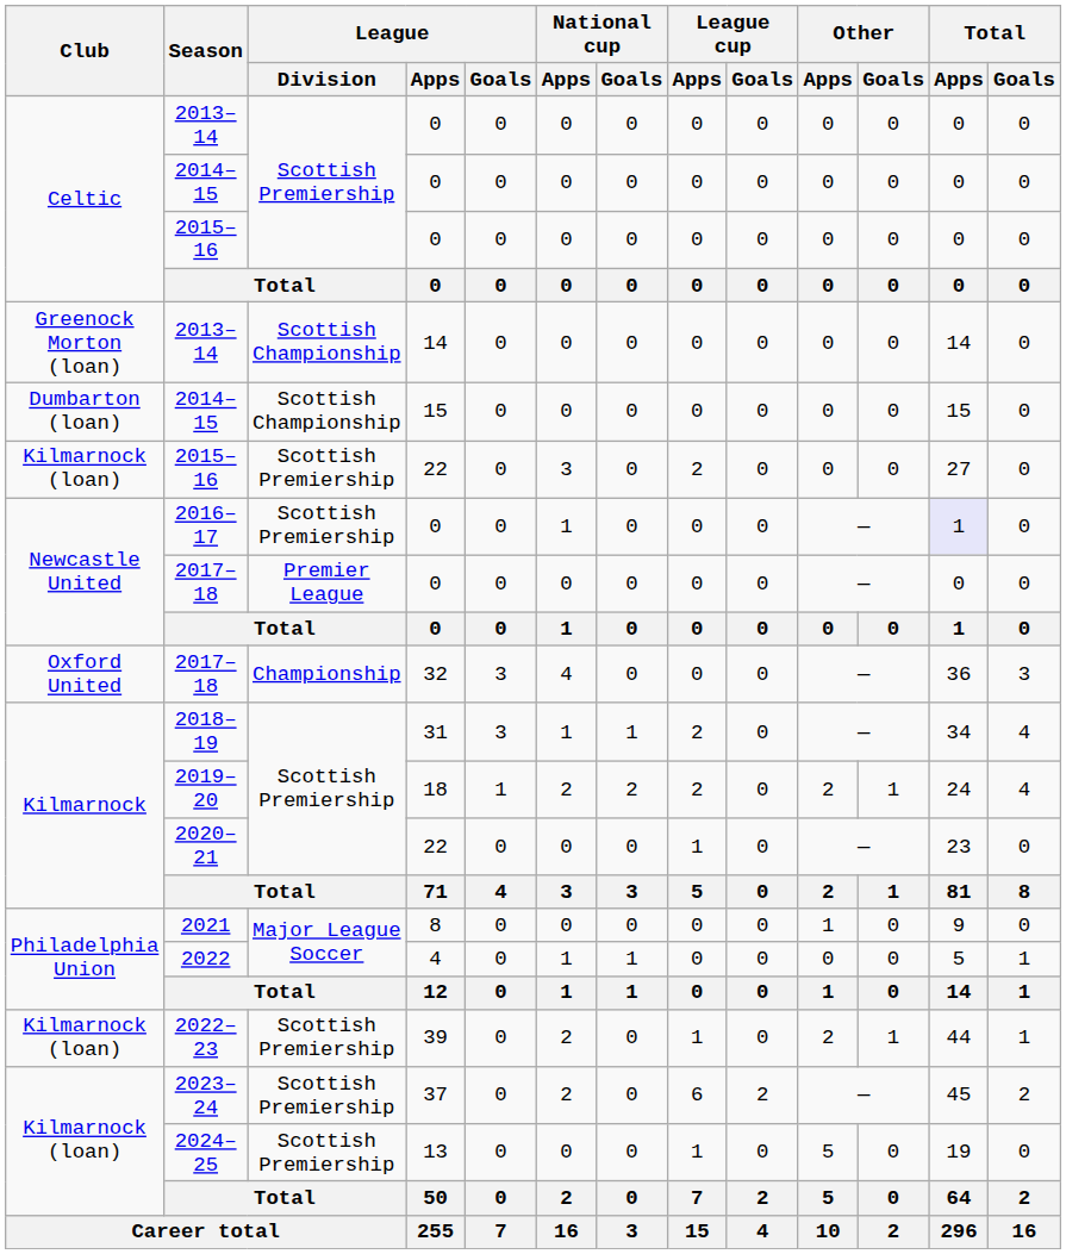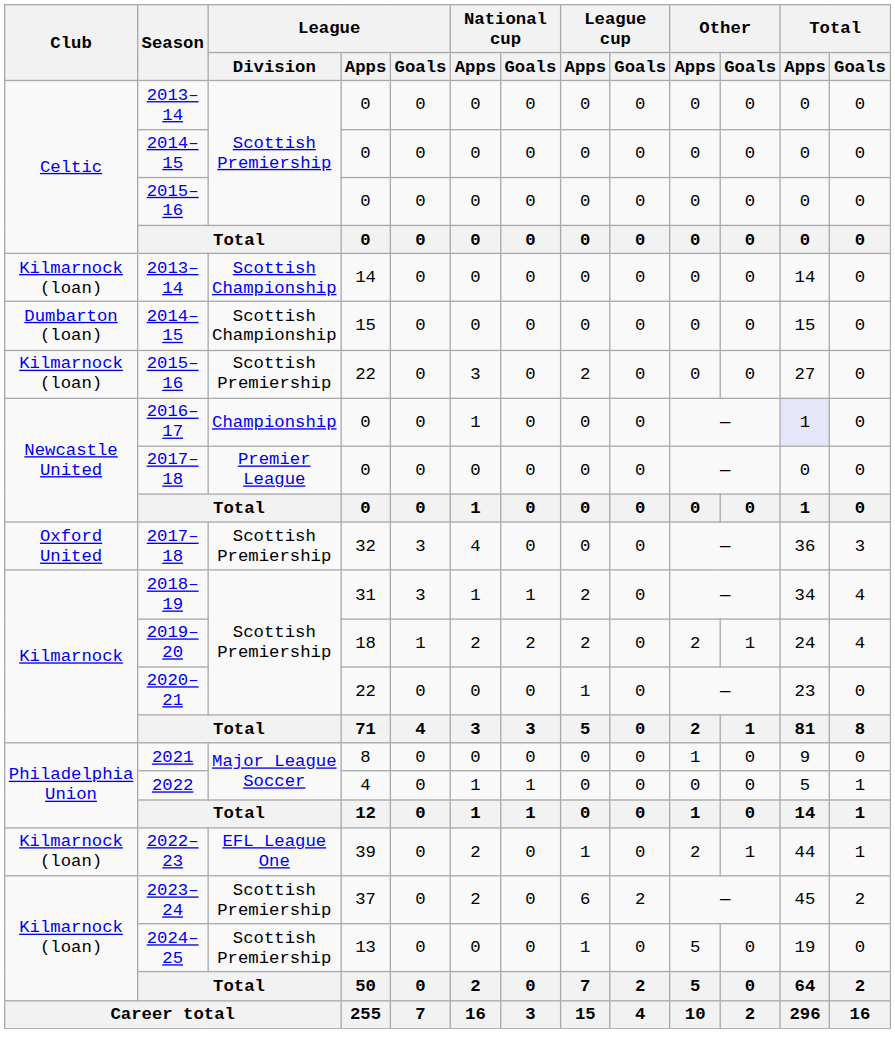 <table class="wikitable" style="text-align: center">
 <tr>
 <th rowspan="2">Club</th>
 <th rowspan="2">Season</th>
 <th colspan="3">League</th>
 <th colspan="2">National cup</th>
 <th colspan="2">League cup</th>
 <th colspan="2">Other</th>
 <th colspan="2">Total</th>
 </tr>
 <tr>
 <th>Division</th>
 <th>Apps</th>
 <th>Goals</th>
 <th>Apps</th>
 <th>Goals</th>
 <th>Apps</th>
 <th>Goals</th>
 <th>Apps</th>
 <th>Goals</th>
 <th>Apps</th>
 <th>Goals</th>
 </tr>
 <tr>
 <td rowspan="4"><a href='#'>Celtic</a></td>
 <td><a href='#'>2013–14</a></td>
 <td rowspan="3"><a href='#'>Scottish Premiership</a></td>
 <td>0</td>
 <td>0</td>
 <td>0</td>
 <td>0</td>
 <td>0</td>
 <td>0</td>
 <td>0</td>
 <td>0</td>
 <td>0</td>
 <td>0</td>
 </tr>
 <tr>
 <td><a href='#'>2014–15</a></td>
 <td>0</td>
 <td>0</td>
 <td>0</td>
 <td>0</td>
 <td>0</td>
 <td>0</td>
 <td>0</td>
 <td>0</td>
 <td>0</td>
 <td>0</td>
 </tr>
 <tr>
 <td><a href='#'>2015–16</a></td>
 <td>0</td>
 <td>0</td>
 <td>0</td>
 <td>0</td>
 <td>0</td>
 <td>0</td>
 <td>0</td>
 <td>0</td>
 <td>0</td>
 <td>0</td>
 </tr>
 <tr>
 <th colspan="2">Total</th>
 <th>0</th>
 <th>0</th>
 <th>0</th>
 <th>0</th>
 <th>0</th>
 <th>0</th>
 <th>0</th>
 <th>0</th>
 <th>0</th>
 <th>0</th>
 </tr>
 <tr>
-<td><a href='#'>Greenock Morton</a> (loan)</td>
+<td><a href='#'>Kilmarnock</a> (loan)</td>
 <td><a href='#'>2013–14</a></td>
 <td><a href='#'>Scottish Championship</a></td>
 <td>14</td>
 <td>0</td>
 <td>0</td>
 <td>0</td>
 <td>0</td>
 <td>0</td>
 <td>0</td>
 <td>0</td>
 <td>14</td>
 <td>0</td>
 </tr>
 <tr>
 <td><a href='#'>Dumbarton</a> (loan)</td>
 <td><a href='#'>2014–15</a></td>
 <td>Scottish Championship</td>
 <td>15</td>
 <td>0</td>
 <td>0</td>
 <td>0</td>
 <td>0</td>
 <td>0</td>
 <td>0</td>
 <td>0</td>
 <td>15</td>
 <td>0</td>
 </tr>
 <tr>
 <td><a href='#'>Kilmarnock</a> (loan)</td>
 <td><a href='#'>2015–16</a></td>
 <td>Scottish Premiership</td>
 <td>22</td>
 <td>0</td>
 <td>3</td>
 <td>0</td>
 <td>2</td>
 <td>0</td>
 <td>0</td>
 <td>0</td>
 <td>27</td>
 <td>0</td>
 </tr>
 <tr>
 <td rowspan="3"><a href='#'>Newcastle United</a></td>
 <td><a href='#'>2016–17</a></td>
-<td>Scottish Premiership</td>
+<td><a href='#'>Championship</a></td>
 <td>0</td>
 <td>0</td>
 <td>1</td>
 <td>0</td>
 <td>0</td>
 <td>0</td>
 <td colspan="2">—</td>
 <td style="background: lavender;">1</td>
 <td>0</td>
 </tr>
 <tr>
 <td><a href='#'>2017–18</a></td>
 <td><a href='#'>Premier League</a></td>
 <td>0</td>
 <td>0</td>
 <td>0</td>
 <td>0</td>
 <td>0</td>
 <td>0</td>
 <td colspan="2">—</td>
 <td>0</td>
 <td>0</td>
 </tr>
 <tr>
 <th colspan="2">Total</th>
 <th>0</th>
 <th>0</th>
 <th>1</th>
 <th>0</th>
 <th>0</th>
 <th>0</th>
 <th>0</th>
 <th>0</th>
 <th>1</th>
 <th>0</th>
 </tr>
 <tr>
 <td><a href='#'>Oxford United</a></td>
 <td><a href='#'>2017–18</a></td>
-<td><a href='#'>Championship</a></td>
+<td>Scottish Premiership</td>
 <td>32</td>
 <td>3</td>
 <td>4</td>
 <td>0</td>
 <td>0</td>
 <td>0</td>
 <td colspan="2">—</td>
 <td>36</td>
 <td>3</td>
 </tr>
 <tr>
 <td rowspan=4><a href='#'>Kilmarnock</a></td>
 <td><a href='#'>2018–19</a></td>
 <td rowspan=3>Scottish Premiership</td>
 <td>31</td>
 <td>3</td>
 <td>1</td>
 <td>1</td>
 <td>2</td>
 <td>0</td>
 <td colspan=2>—</td>
 <td>34</td>
 <td>4</td>
 </tr>
 <tr>
 <td><a href='#'>2019–20</a></td>
 <td>18</td>
 <td>1</td>
 <td>2</td>
 <td>2</td>
 <td>2</td>
 <td>0</td>
 <td>2</td>
 <td>1</td>
 <td>24</td>
 <td>4</td>
 </tr>
 <tr>
 <td><a href='#'>2020–21</a></td>
 <td>22</td>
 <td>0</td>
 <td>0</td>
 <td>0</td>
 <td>1</td>
 <td>0</td>
 <td colspan=2>—</td>
 <td>23</td>
 <td>0</td>
 </tr>
 <tr>
 <th colspan=2>Total</th>
 <th>71</th>
 <th>4</th>
 <th>3</th>
 <th>3</th>
 <th>5</th>
 <th>0</th>
 <th>2</th>
 <th>1</th>
 <th>81</th>
 <th>8</th>
 </tr>
 <tr>
 <td rowspan=3><a href='#'>Philadelphia Union</a></td>
 <td><a href='#'>2021</a></td>
 <td rowspan=2><a href='#'>Major League Soccer</a></td>
 <td>8</td>
 <td>0</td>
 <td>0</td>
 <td>0</td>
 <td>0</td>
 <td>0</td>
 <td>1</td>
 <td>0</td>
 <td>9</td>
 <td>0</td>
 </tr>
 <tr>
 <td><a href='#'>2022</a></td>
 <td>4</td>
 <td>0</td>
 <td>1</td>
 <td>1</td>
 <td>0</td>
 <td>0</td>
 <td>0</td>
 <td>0</td>
 <td>5</td>
 <td>1</td>
 </tr>
 <tr>
 <th colspan=2>Total</th>
 <th>12</th>
 <th>0</th>
 <th>1</th>
 <th>1</th>
 <th>0</th>
 <th>0</th>
 <th>1</th>
 <th>0</th>
 <th>14</th>
 <th>1</th>
 </tr>
 <tr>
 <td><a href='#'>Kilmarnock</a> (loan)</td>
 <td><a href='#'>2022–23</a></td>
-<td>Scottish Premiership</td>
+<td><a href='#'>EFL League One</a></td>
 <td>39</td>
 <td>0</td>
 <td>2</td>
 <td>0</td>
 <td>1</td>
 <td>0</td>
 <td>2</td>
 <td>1</td>
 <td>44</td>
 <td>1</td>
 </tr>
 <tr>
 <td rowspan="3"><a href='#'>Kilmarnock</a> (loan)</td>
 <td><a href='#'>2023–24</a></td>
 <td>Scottish Premiership</td>
 <td>37</td>
 <td>0</td>
 <td>2</td>
 <td>0</td>
 <td>6</td>
 <td>2</td>
 <td colspan=2>—</td>
 <td>45</td>
 <td>2</td>
 </tr>
 <tr>
 <td><a href='#'>2024–25</a></td>
 <td>Scottish Premiership</td>
 <td>13</td>
 <td>0</td>
 <td>0</td>
 <td>0</td>
 <td>1</td>
 <td>0</td>
 <td>5</td>
 <td>0</td>
 <td>19</td>
 <td>0</td>
 </tr>
 <tr>
 <th colspan="2">Total</th>
 <th>50</th>
 <th>0</th>
 <th>2</th>
 <th>0</th>
 <th>7</th>
 <th>2</th>
 <th>5</th>
 <th>0</th>
 <th>64</th>
 <th>2</th>
 </tr>
 <tr>
 <th colspan="3">Career total</th>
 <th>255</th>
 <th>7</th>
 <th>16</th>
 <th>3</th>
 <th>15</th>
 <th>4</th>
 <th>10</th>
 <th>2</th>
 <th>296</th>
 <th>16</th>
 </tr>
 </table>
